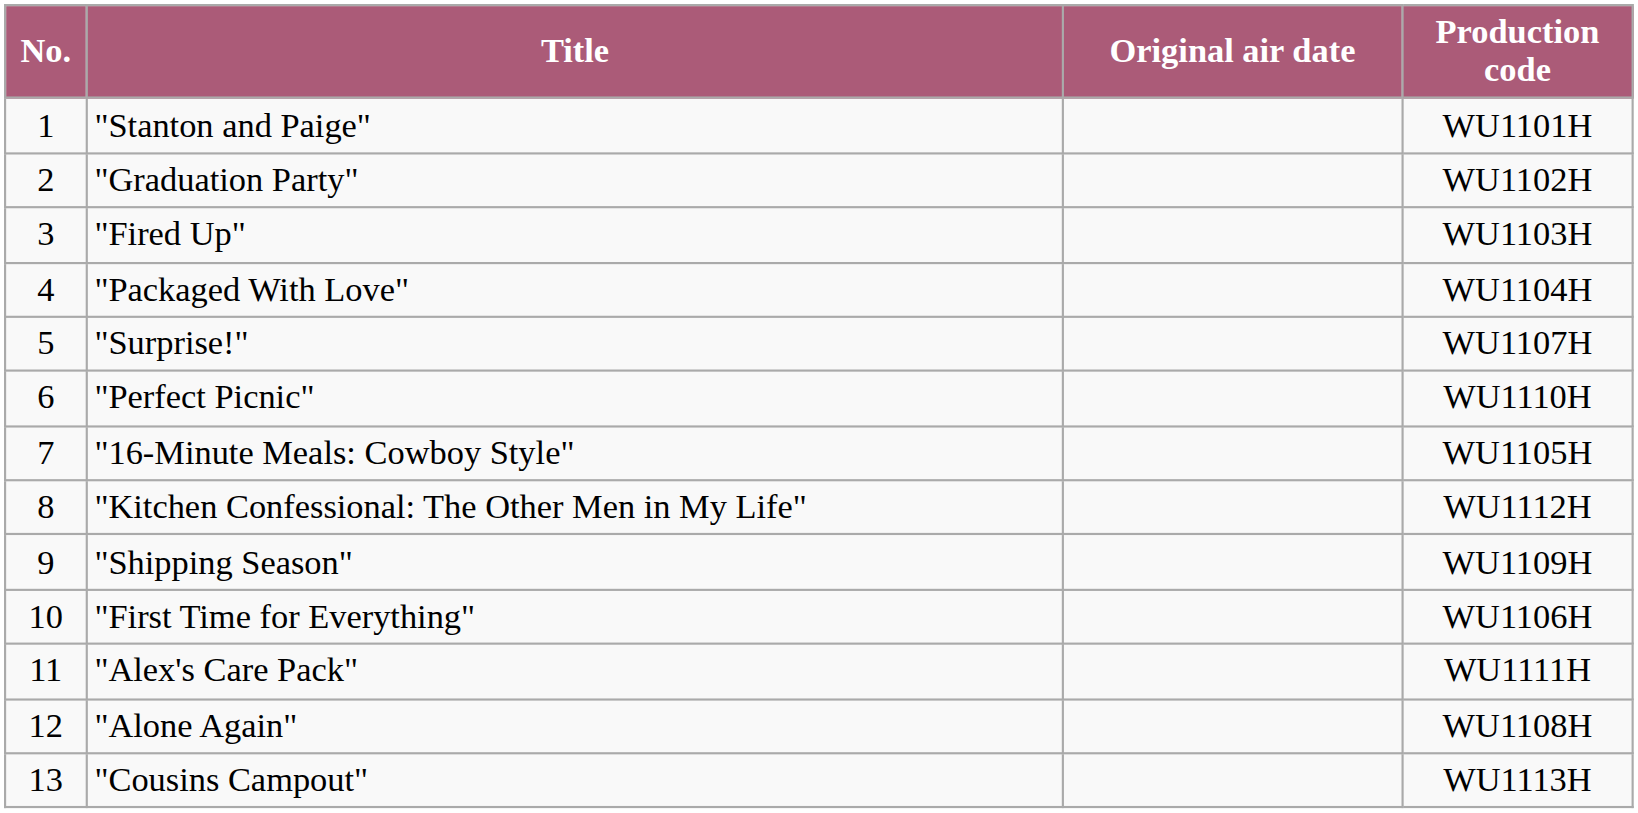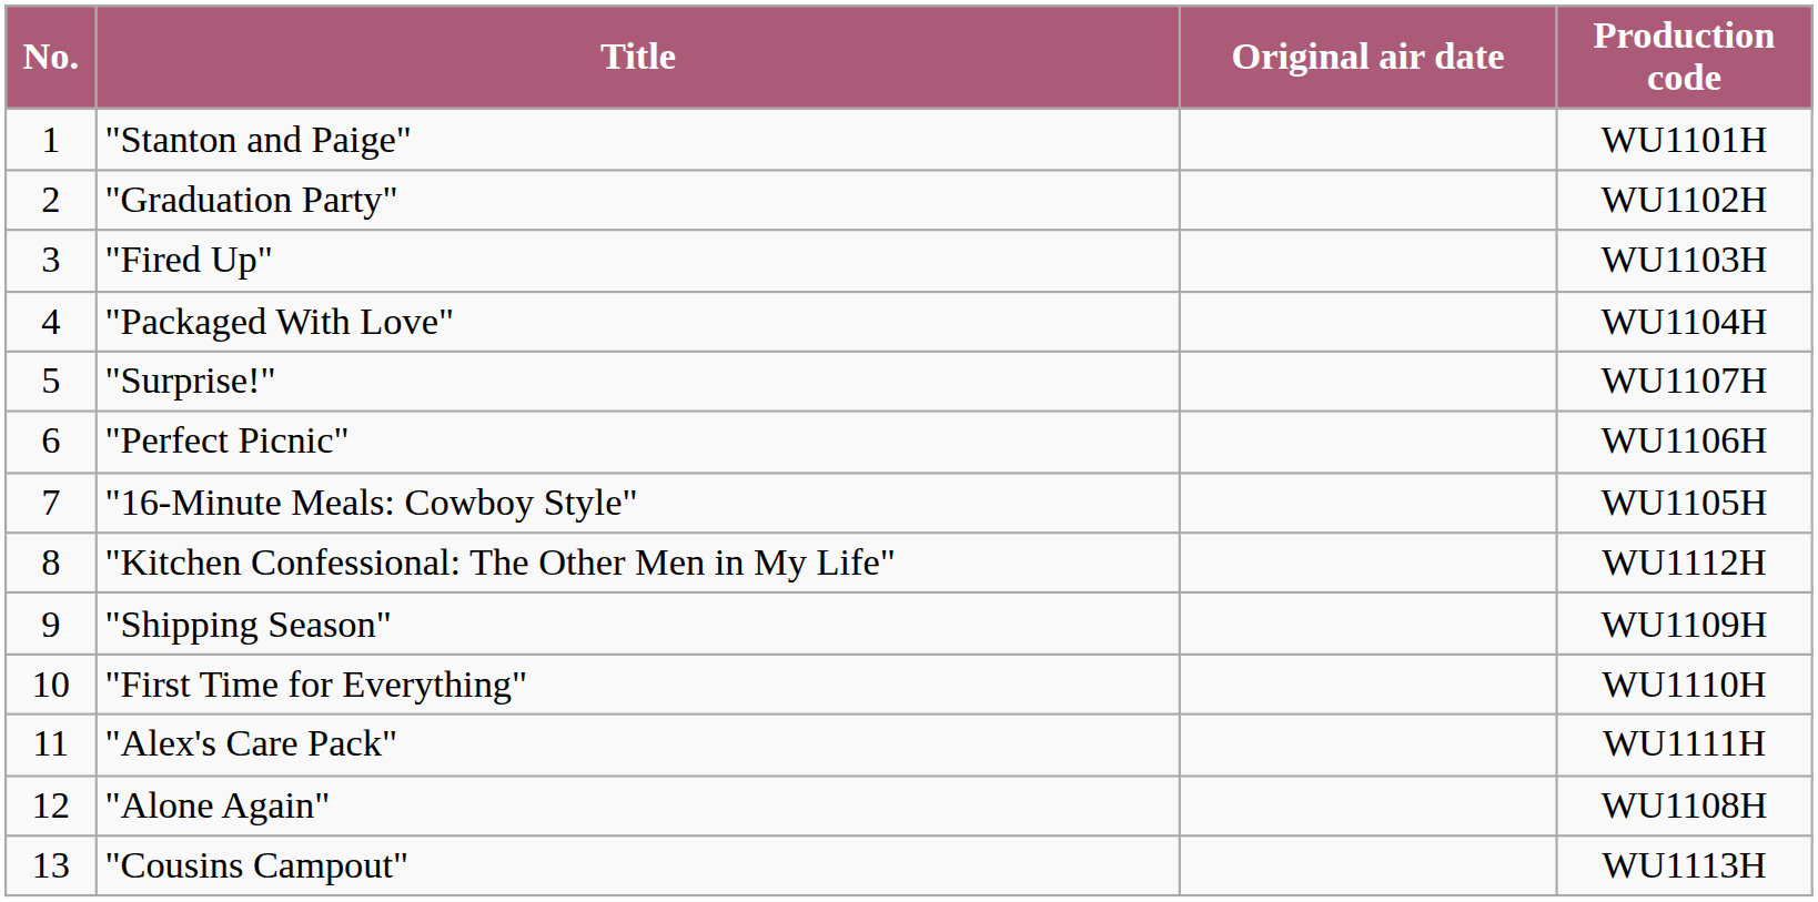 <table class="wikitable plainrowheaders" style="width:60%;">
 <tr>
 <th style="background-color: #ab5b78; color: #FFFFFF;" width=5%>No.</th>
 <th style="background-color: #ab5b78; color: #FFFFFF;" width=60%>Title</th>
 <th style="background-color: #ab5b78; color: #FFFFFF;">Original air date</th>
 <th style="background-color: #ab5b78; color: #FFFFFF;">Production<br>code</th>
 </tr>
 <tr>
 <td align=center>1</td>
 <td>"Stanton and Paige"</td>
 <td align=center></td>
 <td align=center>WU1101H</td>
 </tr>
 <tr>
 <td align=center>2</td>
 <td>"Graduation Party"</td>
 <td align=center></td>
 <td align=center>WU1102H</td>
 </tr>
 <tr>
 <td align=center>3</td>
 <td>"Fired Up"</td>
 <td align=center></td>
 <td align=center>WU1103H</td>
 </tr>
 <tr>
 <td align=center>4</td>
 <td>"Packaged With Love"</td>
 <td align=center></td>
 <td align=center>WU1104H</td>
 </tr>
 <tr>
 <td align=center>5</td>
 <td>"Surprise!"</td>
 <td align=center></td>
 <td align=center>WU1107H</td>
 </tr>
 <tr>
 <td align=center>6</td>
 <td>"Perfect Picnic"</td>
 <td align=center></td>
-<td align=center>WU1110H</td>
+<td align=center>WU1106H</td>
 </tr>
 <tr>
 <td align=center>7</td>
 <td>"16-Minute Meals: Cowboy Style"</td>
 <td align=center></td>
 <td align=center>WU1105H</td>
 </tr>
 <tr>
 <td align=center>8</td>
 <td>"Kitchen Confessional: The Other Men in My Life"</td>
 <td align=center></td>
 <td align=center>WU1112H</td>
 </tr>
 <tr>
 <td align=center>9</td>
 <td>"Shipping Season"</td>
 <td align=center></td>
 <td align=center>WU1109H</td>
 </tr>
 <tr>
 <td align=center>10</td>
 <td>"First Time for Everything"</td>
 <td align=center></td>
-<td align=center>WU1106H</td>
+<td align=center>WU1110H</td>
 </tr>
 <tr>
 <td align=center>11</td>
 <td>"Alex's Care Pack"</td>
 <td align=center></td>
 <td align=center>WU1111H</td>
 </tr>
 <tr>
 <td align=center>12</td>
 <td>"Alone Again"</td>
 <td align=center></td>
 <td align=center>WU1108H</td>
 </tr>
 <tr>
 <td align=center>13</td>
 <td>"Cousins Campout"</td>
 <td align=center></td>
 <td align=center>WU1113H</td>
 </tr>
 </table>
